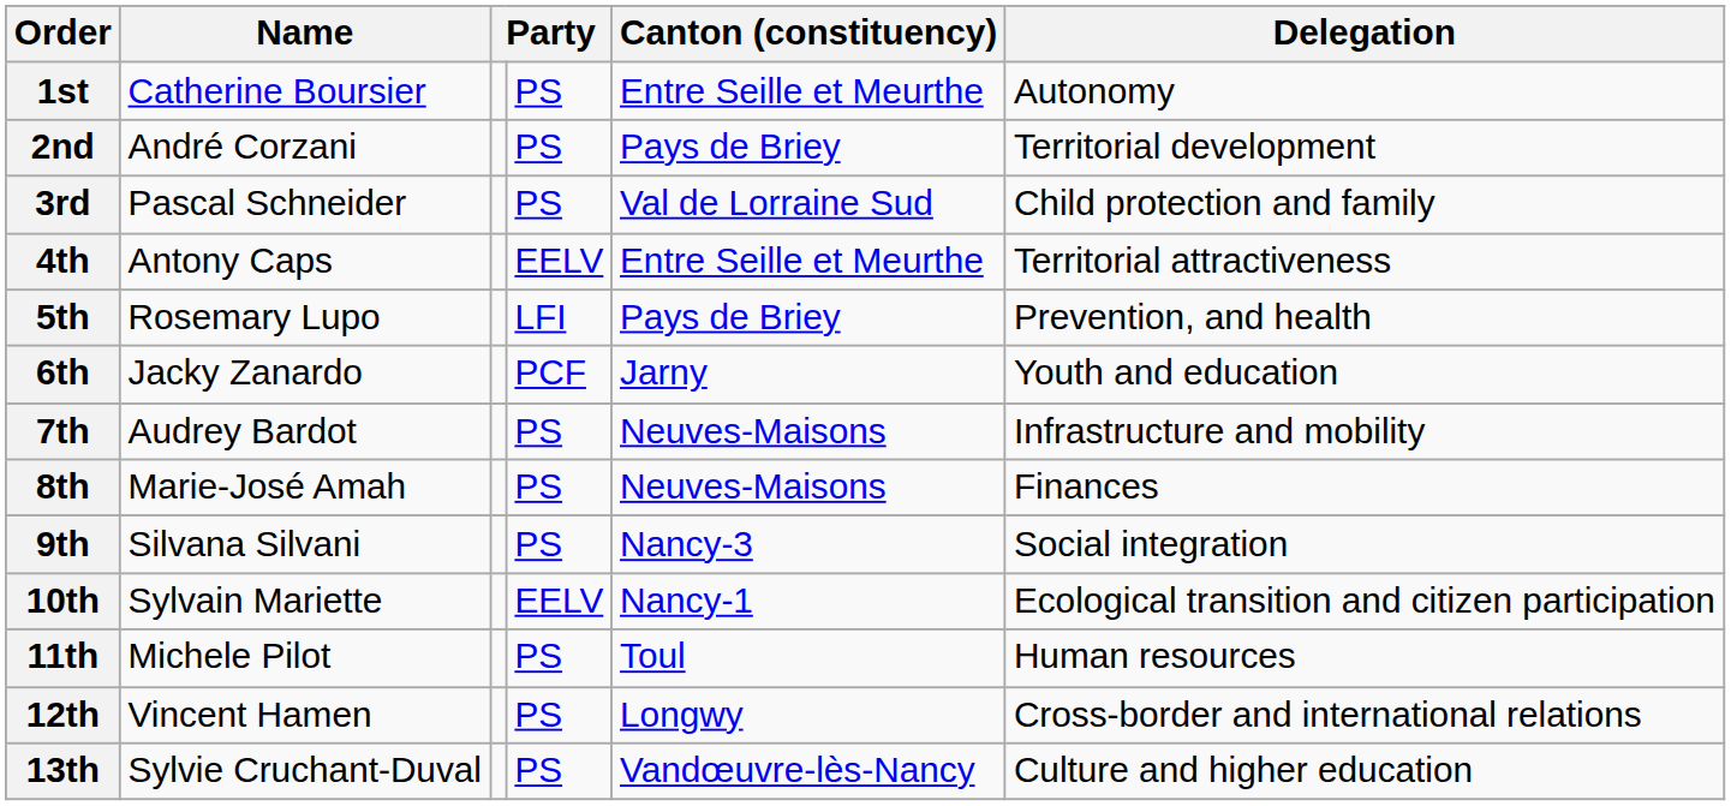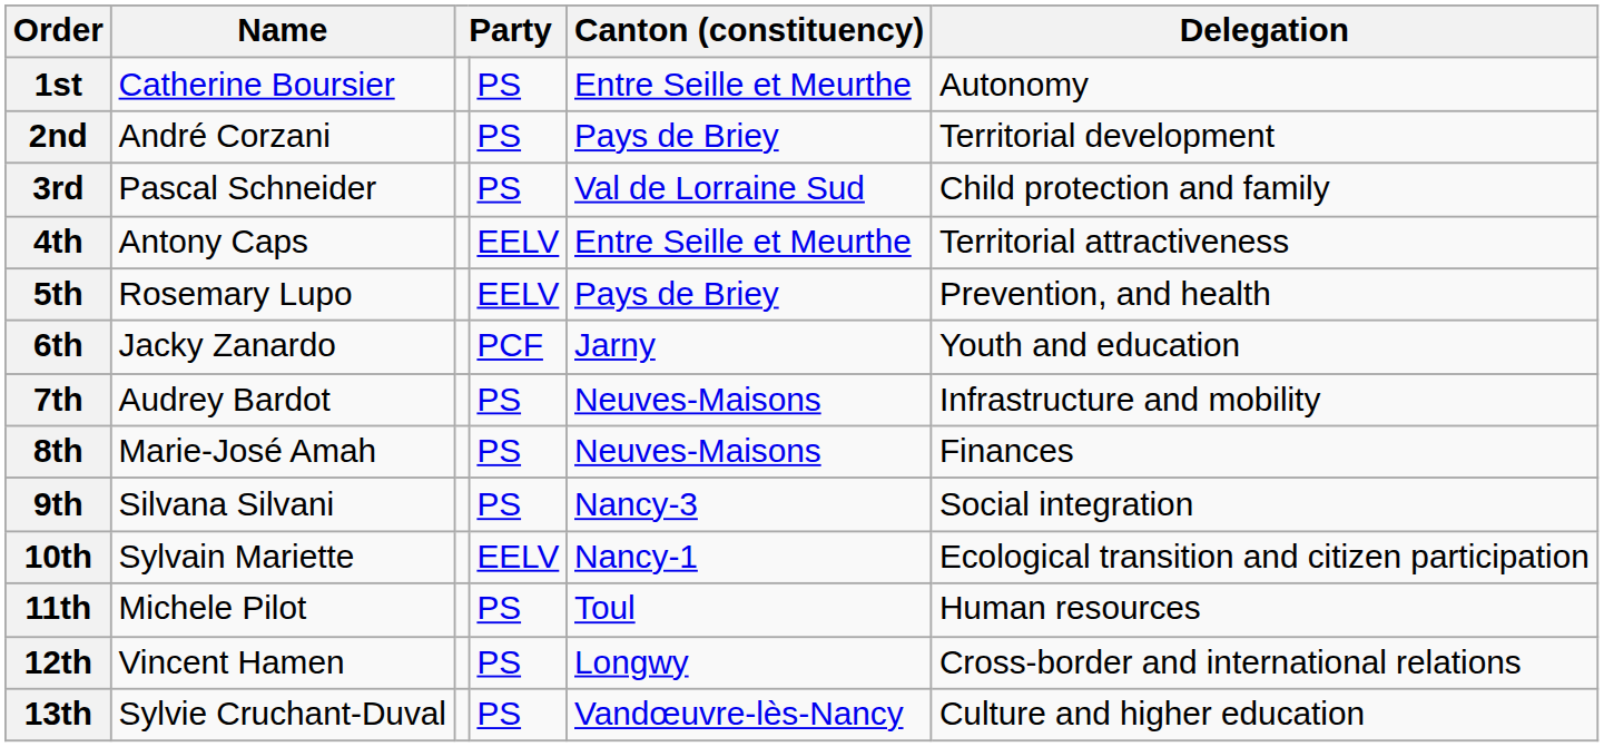 <table class="wikitable sortable">
 <tr>
 <th>Order</th>
 <th>Name</th>
 <th colspan="2">Party</th>
 <th>Canton (constituency)</th>
 <th>Delegation</th>
 </tr>
 <tr>
 <th>1st</th>
 <td><a href='#'>Catherine Boursier</a></td>
 <td></td>
 <td><a href='#'>PS</a></td>
 <td><a href='#'>Entre Seille et Meurthe</a></td>
 <td>Autonomy</td>
 </tr>
 <tr>
 <th>2nd</th>
 <td>André Corzani</td>
 <td></td>
 <td><a href='#'>PS</a></td>
 <td><a href='#'>Pays de Briey</a></td>
 <td>Territorial development</td>
 </tr>
 <tr>
 <th>3rd</th>
 <td>Pascal Schneider</td>
 <td></td>
 <td><a href='#'>PS</a></td>
 <td><a href='#'>Val de Lorraine Sud</a></td>
 <td>Child protection and family</td>
 </tr>
 <tr>
 <th>4th</th>
 <td>Antony Caps</td>
 <td></td>
 <td><a href='#'>EELV</a></td>
 <td><a href='#'>Entre Seille et Meurthe</a></td>
 <td>Territorial attractiveness</td>
 </tr>
 <tr>
 <th><abbr>5th</abbr></th>
 <td>Rosemary Lupo</td>
 <td></td>
-<td><a href='#'>LFI</a></td>
+<td><a href='#'>EELV</a></td>
 <td><a href='#'>Pays de Briey</a></td>
 <td>Prevention,  and health</td>
 </tr>
 <tr>
 <th><abbr>6th</abbr></th>
 <td>Jacky Zanardo</td>
 <td></td>
 <td><a href='#'>PCF</a></td>
 <td><a href='#'>Jarny</a></td>
 <td>Youth and education</td>
 </tr>
 <tr>
 <th><abbr>7th</abbr></th>
 <td>Audrey Bardot</td>
 <td></td>
 <td><a href='#'>PS</a></td>
 <td><a href='#'>Neuves-Maisons</a></td>
 <td>Infrastructure and mobility</td>
 </tr>
 <tr>
 <th><abbr>8th</abbr></th>
 <td>Marie-José Amah</td>
 <td></td>
 <td><a href='#'>PS</a></td>
 <td><a href='#'>Neuves-Maisons</a></td>
 <td>Finances</td>
 </tr>
 <tr>
 <th><abbr>9th</abbr></th>
 <td>Silvana Silvani</td>
 <td></td>
 <td><a href='#'>PS</a></td>
 <td><a href='#'>Nancy-3</a></td>
 <td>Social integration</td>
 </tr>
 <tr>
 <th><abbr>10th</abbr></th>
 <td>Sylvain Mariette</td>
 <td></td>
 <td><a href='#'>EELV</a></td>
 <td><a href='#'>Nancy-1</a></td>
 <td>Ecological transition and citizen participation</td>
 </tr>
 <tr>
 <th><abbr>11th</abbr></th>
 <td>Michele Pilot</td>
 <td></td>
 <td><a href='#'>PS</a></td>
 <td><a href='#'>Toul</a></td>
 <td>Human resources</td>
 </tr>
 <tr>
 <th><abbr>12th</abbr></th>
 <td>Vincent Hamen</td>
 <td></td>
 <td><a href='#'>PS</a></td>
 <td><a href='#'>Longwy</a></td>
 <td>Cross-border and international relations</td>
 </tr>
 <tr>
 <th><abbr>13th</abbr></th>
 <td>Sylvie Cruchant-Duval</td>
 <td></td>
 <td><a href='#'>PS</a></td>
 <td><a href='#'>Vandœuvre-lès-Nancy</a></td>
 <td>Culture and higher education</td>
 </tr>
 </table>
